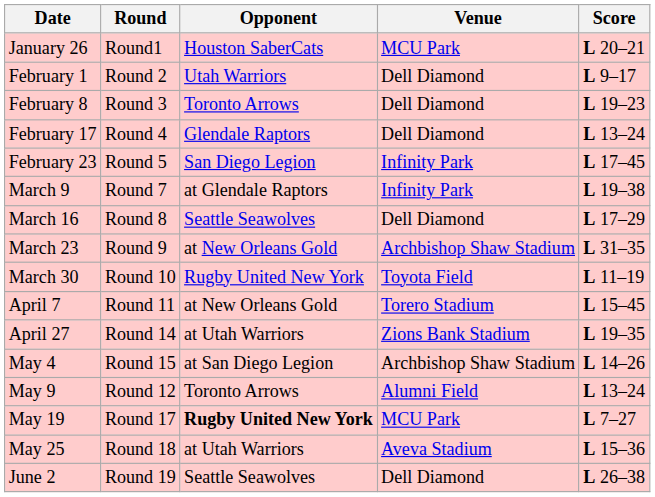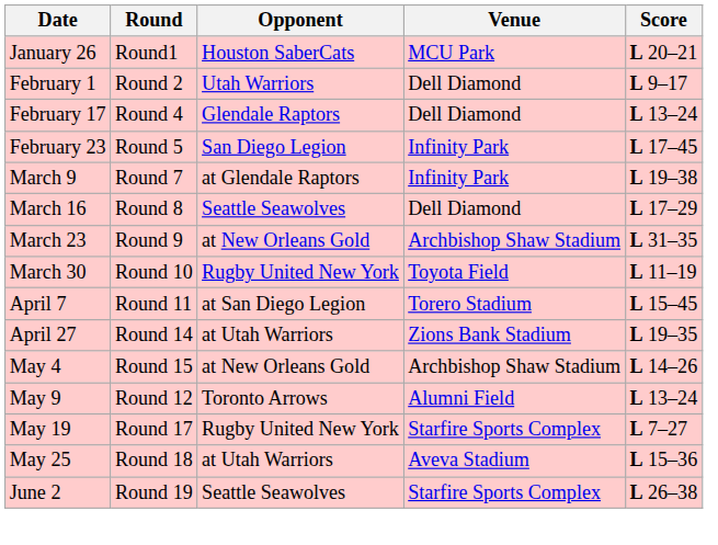 <table class="wikitable">
 <tr>
 <th>Date</th>
 <th>Round</th>
 <th>Opponent</th>
 <th>Venue</th>
 <th>Score</th>
 </tr>
 <tr bgcolor="#FFCCCC">
 <td>January 26</td>
 <td>Round1</td>
 <td><a href='#'>Houston SaberCats</a></td>
 <td><a href='#'>MCU Park</a></td>
 <td><strong>L</strong> 20–21</td>
 </tr>
 <tr bgcolor="#FFCCCC">
 <td>February 1</td>
 <td>Round 2</td>
 <td><a href='#'>Utah Warriors</a></td>
 <td>Dell Diamond</td>
 <td><strong>L</strong> 9–17</td>
-</tr>
-<tr bgcolor="#FFCCCC">
-<td>February 8</td>
-<td>Round 3</td>
-<td><a href='#'>Toronto Arrows</a></td>
-<td>Dell Diamond</td>
-<td><strong>L</strong> 19–23</td>
 </tr>
 <tr bgcolor="#FFCCCC">
 <td>February 17</td>
 <td>Round 4</td>
 <td><a href='#'>Glendale Raptors</a></td>
 <td>Dell Diamond</td>
 <td><strong>L</strong> 13–24</td>
 </tr>
 <tr bgcolor="#FFCCCC">
 <td>February 23</td>
 <td>Round 5</td>
 <td><a href='#'>San Diego Legion</a></td>
 <td><a href='#'>Infinity Park</a></td>
 <td><strong>L</strong> 17–45</td>
 </tr>
 <tr bgcolor="#FFCCCC">
 <td>March 9</td>
 <td>Round 7</td>
 <td>at Glendale Raptors</td>
 <td><a href='#'>Infinity Park</a></td>
 <td><strong>L</strong> 19–38</td>
 </tr>
 <tr bgcolor="#FFCCCC">
 <td>March 16</td>
 <td>Round 8</td>
 <td><a href='#'>Seattle Seawolves</a></td>
 <td>Dell Diamond</td>
 <td><strong>L</strong> 17–29</td>
 </tr>
 <tr bgcolor="#FFCCCC">
 <td>March 23</td>
 <td>Round 9</td>
 <td>at <a href='#'>New Orleans Gold</a></td>
 <td><a href='#'>Archbishop Shaw Stadium</a></td>
 <td><strong>L</strong> 31–35</td>
 </tr>
 <tr bgcolor="#FFCCCC">
 <td>March 30</td>
 <td>Round 10</td>
 <td><a href='#'>Rugby United New York</a></td>
 <td><a href='#'>Toyota Field</a></td>
 <td><strong>L</strong> 11–19</td>
 </tr>
 <tr bgcolor="#FFCCCC">
 <td>April 7</td>
 <td>Round 11</td>
-<td>at New Orleans Gold</td>
+<td>at San Diego Legion</td>
 <td><a href='#'>Torero Stadium</a></td>
 <td><strong>L</strong> 15–45</td>
 </tr>
 <tr bgcolor="#FFCCCC">
 <td>April 27</td>
 <td>Round 14</td>
 <td>at Utah Warriors</td>
 <td><a href='#'>Zions Bank Stadium</a></td>
 <td><strong>L</strong> 19–35</td>
 </tr>
 <tr bgcolor="#FFCCCC">
 <td>May 4</td>
 <td>Round 15</td>
-<td>at San Diego Legion</td>
+<td>at New Orleans Gold</td>
 <td>Archbishop Shaw Stadium</td>
 <td><strong>L</strong> 14–26</td>
 </tr>
 <tr bgcolor="#FFCCCC">
 <td>May 9</td>
 <td>Round 12</td>
 <td>Toronto Arrows</td>
 <td><a href='#'>Alumni Field</a></td>
 <td><strong>L</strong> 13–24</td>
 </tr>
 <tr bgcolor="#FFCCCC">
 <td>May 19</td>
 <td>Round 17</td>
-<td><strong>Rugby United New York</strong></td>
-<td><a href='#'>MCU Park</a></td>
+<td>Rugby United New York</td>
+<td><a href='#'>Starfire Sports Complex</a></td>
 <td><strong>L</strong> 7–27</td>
 </tr>
 <tr bgcolor="#FFCCCC">
 <td>May 25</td>
 <td>Round 18</td>
 <td>at Utah Warriors</td>
 <td><a href='#'>Aveva Stadium</a></td>
 <td><strong>L</strong> 15–36</td>
 </tr>
 <tr bgcolor="#FFCCCC">
 <td>June 2</td>
 <td>Round 19</td>
 <td>Seattle Seawolves</td>
-<td>Dell Diamond</td>
+<td><a href='#'>Starfire Sports Complex</a></td>
 <td><strong>L</strong> 26–38</td>
 </tr>
 </table>
